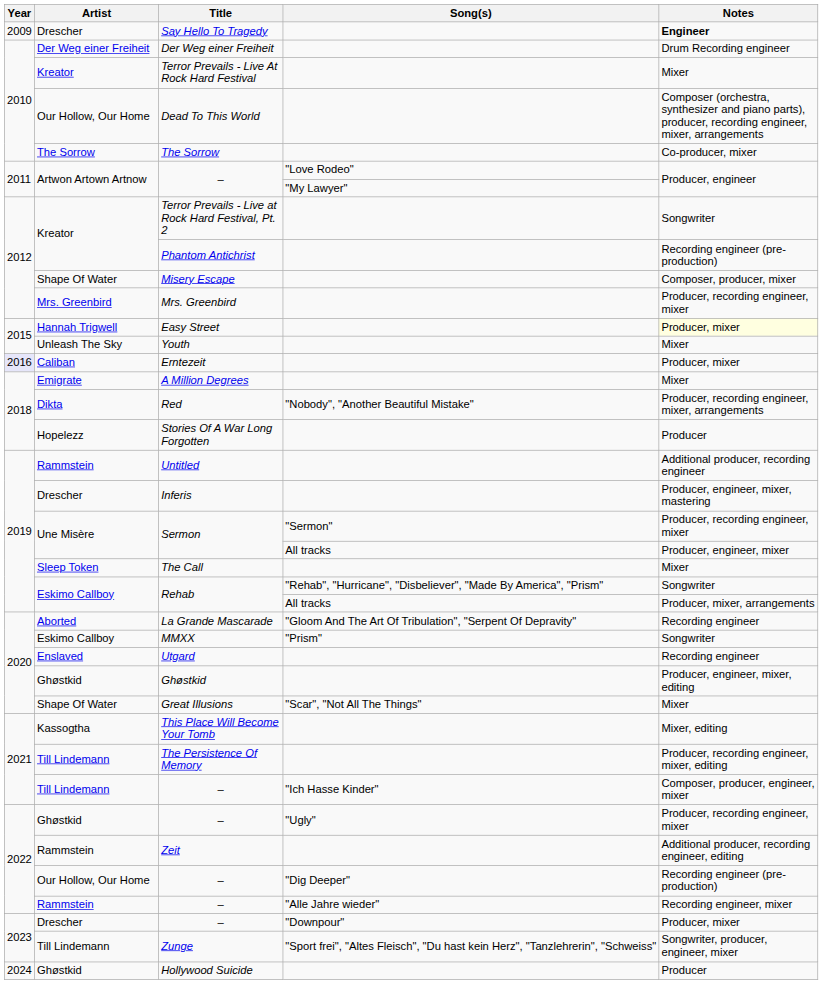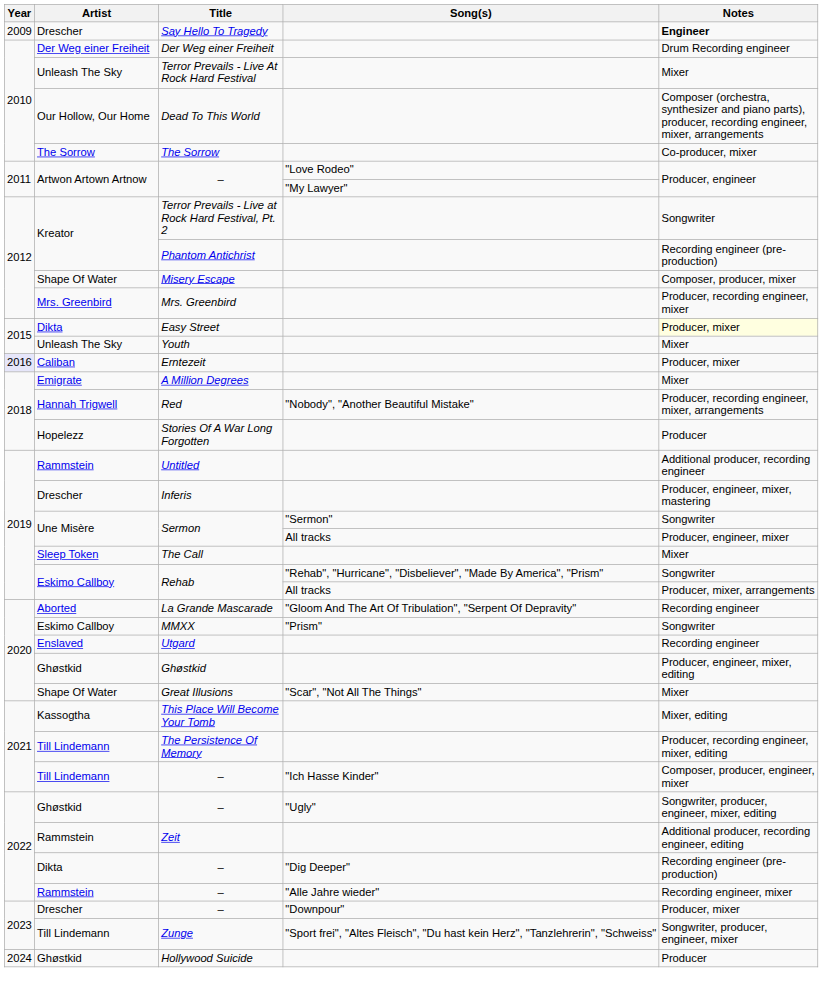 <table class="wikitable">
 <tr>
 <th width="33">Year</th>
 <th width="170">Artist</th>
 <th width="170">Title</th>
 <th>Song(s)</th>
 <th width="220">Notes</th>
 </tr>
 <tr>
 <td>2009</td>
 <td>Drescher</td>
 <td><em><a href='#'>Say Hello To Tragedy</a></em></td>
 <td></td>
 <td><strong>Engineer</strong></td>
 </tr>
 <tr>
 <td rowspan="4">2010</td>
 <td><a href='#'>Der Weg einer Freiheit</a></td>
 <td><em>Der Weg einer Freiheit</em></td>
 <td></td>
 <td>Drum Recording engineer</td>
 </tr>
 <tr>
-<td><a href='#'>Kreator</a></td>
+<td>Unleash The Sky</td>
 <td><em>Terror Prevails - Live At Rock Hard Festival</em></td>
 <td></td>
 <td>Mixer</td>
 </tr>
 <tr>
 <td>Our Hollow, Our Home</td>
 <td><em>Dead To This World</em></td>
 <td></td>
 <td>Composer (orchestra, synthesizer and piano parts), producer, recording engineer, mixer, arrangements</td>
 </tr>
 <tr>
 <td><a href='#'>The Sorrow</a></td>
 <td><em><a href='#'>The Sorrow</a></em></td>
 <td></td>
 <td>Co-producer, mixer</td>
 </tr>
 <tr>
 <td rowspan="2">2011</td>
 <td rowspan="2">Artwon Artown Artnow</td>
 <td rowspan="2" align="center">–</td>
 <td>"Love Rodeo"</td>
 <td rowspan="2">Producer, engineer</td>
 </tr>
 <tr>
 <td>"My Lawyer"</td>
 </tr>
 <tr>
 <td rowspan="4">2012</td>
 <td rowspan="2">Kreator</td>
 <td><em>Terror Prevails - Live at Rock Hard Festival, Pt. 2</em></td>
 <td></td>
 <td>Songwriter</td>
 </tr>
 <tr>
 <td><em><a href='#'>Phantom Antichrist</a></em></td>
 <td></td>
 <td>Recording engineer (pre-production)</td>
 </tr>
 <tr>
 <td>Shape Of Water</td>
 <td><em><a href='#'>Misery Escape</a></em></td>
 <td></td>
 <td>Composer, producer, mixer</td>
 </tr>
 <tr>
 <td><a href='#'>Mrs. Greenbird</a></td>
 <td><em>Mrs. Greenbird</em></td>
 <td></td>
 <td>Producer, recording engineer, mixer</td>
 </tr>
 <tr>
 <td rowspan="2">2015</td>
-<td><a href='#'>Hannah Trigwell</a></td>
+<td><a href='#'>Dikta</a></td>
 <td><em>Easy Street</em></td>
 <td></td>
 <td style="background: lightyellow;">Producer, mixer</td>
 </tr>
 <tr>
 <td>Unleash The Sky</td>
 <td><em>Youth</em></td>
 <td></td>
 <td>Mixer</td>
 </tr>
 <tr>
 <td style="background: lavender;">2016</td>
 <td><a href='#'>Caliban</a></td>
 <td><em>Erntezeit</em></td>
 <td></td>
 <td>Producer, mixer</td>
 </tr>
 <tr>
 <td rowspan="3">2018</td>
 <td><a href='#'>Emigrate</a></td>
 <td><em><a href='#'>A Million Degrees</a></em></td>
 <td></td>
 <td>Mixer</td>
 </tr>
 <tr>
-<td><a href='#'>Dikta</a></td>
+<td><a href='#'>Hannah Trigwell</a></td>
 <td><em>Red</em></td>
 <td>"Nobody", "Another Beautiful Mistake"</td>
 <td>Producer, recording engineer, mixer, arrangements</td>
 </tr>
 <tr>
 <td>Hopelezz</td>
 <td><em>Stories Of A War Long Forgotten</em></td>
 <td></td>
 <td>Producer</td>
 </tr>
 <tr>
 <td rowspan="7">2019</td>
 <td><a href='#'>Rammstein</a></td>
 <td><em><a href='#'>Untitled</a></em></td>
 <td></td>
 <td>Additional producer, recording engineer</td>
 </tr>
 <tr>
 <td>Drescher</td>
 <td><em>Inferis</em></td>
 <td></td>
 <td>Producer, engineer, mixer, mastering</td>
 </tr>
 <tr>
 <td rowspan="2">Une Misère</td>
 <td rowspan="2"><em>Sermon</em></td>
 <td>"Sermon"</td>
-<td>Producer, recording engineer, mixer</td>
+<td>Songwriter</td>
 </tr>
 <tr>
 <td>All tracks</td>
 <td>Producer, engineer, mixer</td>
 </tr>
 <tr>
 <td><a href='#'>Sleep Token</a></td>
 <td><em>The Call</em></td>
 <td></td>
 <td>Mixer</td>
 </tr>
 <tr>
 <td rowspan="2"><a href='#'>Eskimo Callboy</a></td>
 <td rowspan="2"><em>Rehab</em></td>
 <td>"Rehab", "Hurricane", "Disbeliever", "Made By America", "Prism"</td>
 <td>Songwriter</td>
 </tr>
 <tr>
 <td>All tracks</td>
 <td>Producer, mixer, arrangements</td>
 </tr>
 <tr>
 <td rowspan="5">2020</td>
 <td><a href='#'>Aborted</a></td>
 <td><em>La Grande Mascarade</em></td>
 <td>"Gloom And The Art Of Tribulation",  "Serpent Of Depravity"</td>
 <td>Recording engineer</td>
 </tr>
 <tr>
 <td>Eskimo Callboy</td>
 <td><em>MMXX</em></td>
 <td>"Prism"</td>
 <td>Songwriter</td>
 </tr>
 <tr>
 <td><a href='#'>Enslaved</a></td>
 <td><em><a href='#'>Utgard</a></em></td>
 <td></td>
 <td>Recording engineer</td>
 </tr>
 <tr>
 <td>Ghøstkid</td>
 <td><em>Ghøstkid</em></td>
 <td></td>
 <td>Producer, engineer, mixer, editing</td>
 </tr>
 <tr>
 <td>Shape Of Water</td>
 <td><em>Great Illusions</em></td>
 <td>"Scar", "Not All The Things"</td>
 <td>Mixer</td>
 </tr>
 <tr>
 <td rowspan="3">2021</td>
 <td>Kassogtha</td>
 <td><em><a href='#'>This Place Will Become Your Tomb</a></em></td>
 <td></td>
 <td>Mixer, editing</td>
 </tr>
 <tr>
 <td><a href='#'>Till Lindemann</a></td>
 <td><em><a href='#'>The Persistence Of Memory</a></em></td>
 <td></td>
 <td>Producer, recording engineer, mixer, editing</td>
 </tr>
 <tr>
 <td><a href='#'>Till Lindemann</a></td>
 <td align="center">–</td>
 <td>"Ich Hasse Kinder"</td>
 <td>Composer, producer, engineer, mixer</td>
 </tr>
 <tr>
 <td rowspan="4">2022</td>
 <td>Ghøstkid</td>
 <td align="center">–</td>
 <td>"Ugly"</td>
-<td>Producer, recording engineer, mixer</td>
+<td>Songwriter, producer, engineer, mixer, editing</td>
 </tr>
 <tr>
 <td>Rammstein</td>
 <td><em><a href='#'>Zeit</a></em></td>
 <td></td>
 <td>Additional producer, recording engineer, editing</td>
 </tr>
 <tr>
-<td>Our Hollow, Our Home</td>
+<td>Dikta</td>
 <td align="center">–</td>
 <td>"Dig Deeper"</td>
 <td>Recording engineer (pre-production)</td>
 </tr>
 <tr>
 <td><a href='#'>Rammstein</a></td>
 <td align="center">–</td>
 <td>"Alle Jahre wieder"</td>
 <td>Recording engineer, mixer</td>
 </tr>
 <tr>
 <td rowspan="2">2023</td>
 <td>Drescher</td>
 <td align="center">–</td>
 <td>"Downpour"</td>
 <td>Producer, mixer</td>
 </tr>
 <tr>
 <td>Till Lindemann</td>
 <td><em><a href='#'>Zunge</a></em></td>
 <td>"Sport frei", "Altes Fleisch", "Du hast kein Herz", "Tanzlehrerin", "Schweiss"</td>
 <td>Songwriter, producer, engineer, mixer</td>
 </tr>
 <tr>
 <td>2024</td>
 <td>Ghøstkid</td>
 <td><em>Hollywood Suicide</em></td>
 <td></td>
 <td>Producer</td>
 </tr>
 </table>
